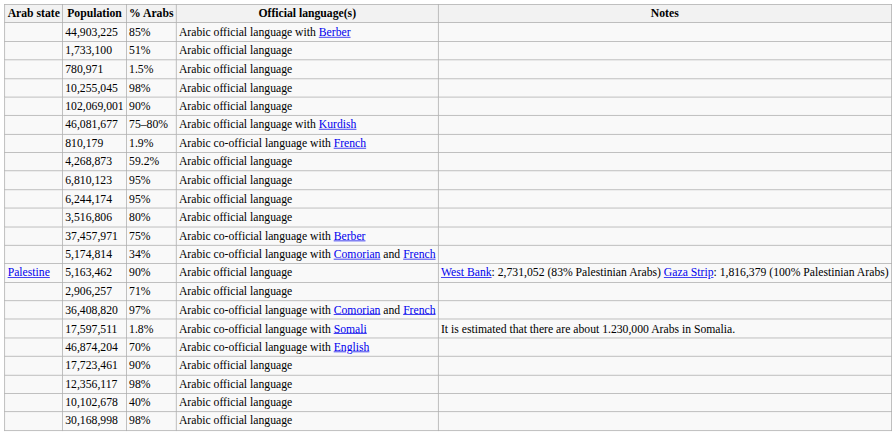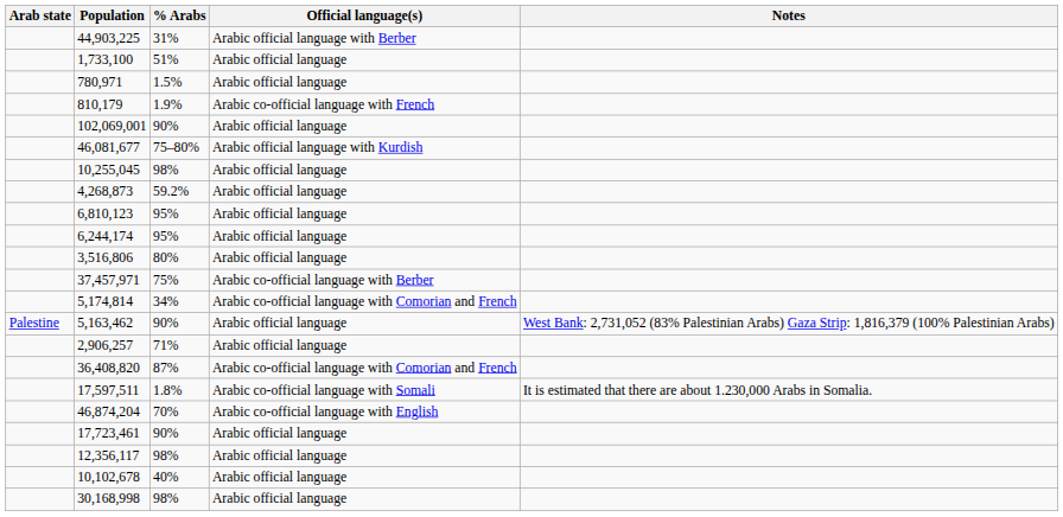 <table class="wikitable sortable toccolours" style="border-collapse:collapse; margin:auto">
 <tr>
 <th>Arab state</th>
 <th data-sort-type="number">Population</th>
 <th>% Arabs</th>
 <th>Official language(s)</th>
 <th>Notes</th>
 </tr>
 <tr>
 <td></td>
 <td>44,903,225 </td>
-<td>85%</td>
+<td>31%</td>
 <td>Arabic official language with <a href='#'>Berber</a></td>
 <td></td>
 </tr>
 <tr>
 <td></td>
 <td>1,733,100</td>
 <td>51%</td>
 <td>Arabic official language</td>
 <td></td>
 </tr>
 <tr>
 <td></td>
 <td>780,971</td>
 <td>1.5%</td>
 <td>Arabic official language</td>
 <td></td>
 </tr>
 <tr>
 <td></td>
-<td>10,255,045</td>
-<td>98%</td>
-<td>Arabic official language</td>
+<td>810,179</td>
+<td>1.9%</td>
+<td>Arabic co-official language with <a href='#'>French</a></td>
 <td></td>
 </tr>
 <tr>
 <td></td>
 <td>102,069,001</td>
 <td>90%</td>
 <td>Arabic official language</td>
 <td></td>
 </tr>
 <tr>
 <td></td>
 <td>46,081,677</td>
 <td>75–80%</td>
 <td>Arabic official language with <a href='#'>Kurdish</a></td>
 <td></td>
 </tr>
 <tr>
 <td></td>
-<td>810,179</td>
-<td>1.9%</td>
-<td>Arabic co-official language with <a href='#'>French</a></td>
+<td>10,255,045</td>
+<td>98%</td>
+<td>Arabic official language</td>
 <td></td>
 </tr>
 <tr>
 <td></td>
 <td>4,268,873 </td>
 <td>59.2%</td>
 <td>Arabic official language</td>
 <td></td>
 </tr>
 <tr>
 <td></td>
 <td>6,810,123</td>
 <td>95%</td>
 <td>Arabic official language</td>
 <td></td>
 </tr>
 <tr>
 <td></td>
 <td>6,244,174</td>
 <td>95%</td>
 <td>Arabic official language</td>
 <td></td>
 </tr>
 <tr>
 <td></td>
 <td>3,516,806</td>
 <td>80%</td>
 <td>Arabic official language</td>
 <td></td>
 </tr>
 <tr>
 <td></td>
 <td>37,457,971</td>
 <td>75%</td>
 <td>Arabic co-official language with <a href='#'>Berber</a></td>
 <td></td>
 </tr>
 <tr>
 <td></td>
 <td>5,174,814</td>
 <td>34%</td>
 <td>Arabic co-official language with <a href='#'>Comorian</a> and <a href='#'>French</a></td>
 <td></td>
 </tr>
 <tr>
 <td> <a href='#'>Palestine</a></td>
 <td>5,163,462</td>
 <td>90%</td>
 <td>Arabic official language</td>
 <td><a href='#'>West Bank</a>: 2,731,052 (83% Palestinian Arabs) <a href='#'>Gaza Strip</a>: 1,816,379 (100% Palestinian Arabs)</td>
 </tr>
 <tr>
 <td></td>
 <td>2,906,257</td>
 <td>71%</td>
 <td>Arabic official language</td>
 <td></td>
 </tr>
 <tr>
 <td></td>
 <td>36,408,820</td>
-<td>97%</td>
+<td>87%</td>
 <td>Arabic co-official language with <a href='#'>Comorian</a> and <a href='#'>French</a></td>
 <td></td>
 </tr>
 <tr>
 <td></td>
 <td>17,597,511</td>
 <td>1.8%</td>
 <td>Arabic co-official language with <a href='#'>Somali</a></td>
 <td>It is estimated that there are about 1.230,000 Arabs in Somalia.</td>
 </tr>
 <tr>
 <td></td>
 <td>46,874,204	</td>
 <td>70%</td>
 <td>Arabic co-official language with <a href='#'>English</a></td>
 <td></td>
 </tr>
 <tr>
 <td></td>
 <td>17,723,461</td>
 <td>90%</td>
 <td>Arabic official language</td>
 <td></td>
 </tr>
 <tr>
 <td></td>
 <td>12,356,117 </td>
 <td>98%</td>
 <td>Arabic official language</td>
 <td></td>
 </tr>
 <tr>
 <td></td>
 <td>10,102,678</td>
 <td>40%</td>
 <td>Arabic official language</td>
 <td></td>
 </tr>
 <tr>
 <td></td>
 <td>30,168,998</td>
 <td>98%</td>
 <td>Arabic official language</td>
 <td></td>
 </tr>
 </table>
